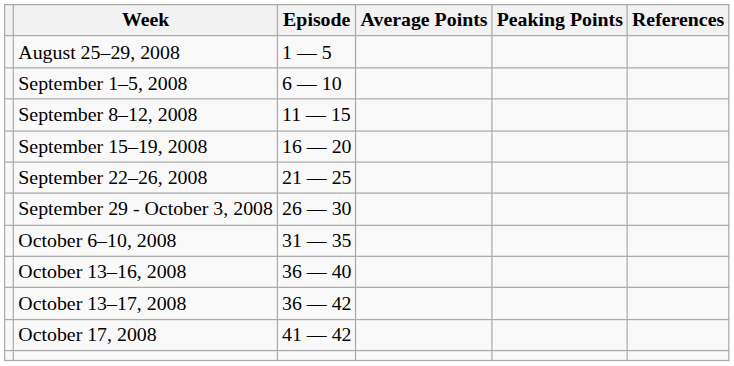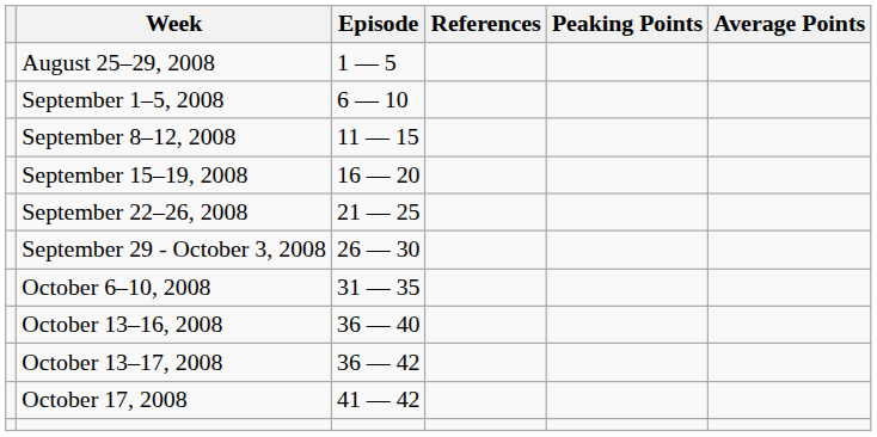 <table class="wikitable">
 <tr>
 <th></th>
 <th>Week</th>
 <th>Episode</th>
+<th>References</th>
+<th>Peaking Points</th>
 <th>Average Points</th>
-<th>Peaking Points</th>
-<th>References</th>
 </tr>
 <tr>
 <td></td>
 <td>August 25–29, 2008</td>
 <td>1 — 5</td>
 <td></td>
 <td></td>
 <td></td>
 </tr>
 <tr>
 <td></td>
 <td>September 1–5, 2008</td>
 <td>6 — 10</td>
 <td></td>
 <td></td>
 <td></td>
 </tr>
 <tr>
 <td></td>
 <td>September 8–12, 2008</td>
 <td>11 — 15</td>
 <td></td>
 <td></td>
 <td></td>
 </tr>
 <tr>
 <td></td>
 <td>September 15–19, 2008</td>
 <td>16 — 20</td>
 <td></td>
 <td></td>
 <td></td>
 </tr>
 <tr>
 <td></td>
 <td>September 22–26, 2008</td>
 <td>21 — 25</td>
 <td></td>
 <td></td>
 <td></td>
 </tr>
 <tr>
 <td></td>
 <td>September 29 - October 3, 2008</td>
 <td>26 — 30</td>
 <td></td>
 <td></td>
 <td></td>
 </tr>
 <tr>
 <td></td>
 <td>October 6–10, 2008</td>
 <td>31 — 35</td>
 <td></td>
 <td></td>
 <td></td>
 </tr>
 <tr>
 <td></td>
 <td>October 13–16, 2008</td>
 <td>36 — 40</td>
 <td></td>
 <td></td>
 <td></td>
 </tr>
 <tr>
 <td></td>
 <td>October 13–17, 2008</td>
 <td>36 — 42</td>
 <td></td>
 <td></td>
 <td></td>
 </tr>
 <tr>
 <td></td>
 <td>October 17, 2008</td>
 <td>41 — 42</td>
 <td></td>
 <td></td>
 <td></td>
 </tr>
 <tr>
 <td></td>
 <td></td>
 <td></td>
 <td></td>
 <td></td>
 <td></td>
 </tr>
 </table>
